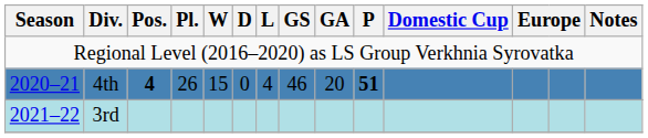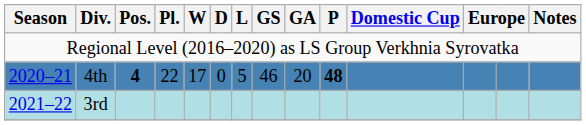 <table class="wikitable" style="font-size:100%">
 <tr bgcolor="#efefef">
 <th>Season</th>
 <th>Div.</th>
 <th>Pos.</th>
 <th>Pl.</th>
 <th>W</th>
 <th>D</th>
 <th>L</th>
 <th>GS</th>
 <th>GA</th>
 <th>P</th>
 <th><a href='#'>Domestic Cup</a></th>
 <th colspan=2>Europe</th>
 <th>Notes</th>
 </tr>
 <tr>
 <td align=center colspan=14>Regional Level (2016–2020) as LS Group Verkhnia Syrovatka</td>
 </tr>
 <tr bgcolor=SteelBlue>
 <td align=center><a href='#'>2020–21</a></td>
 <td align=center>4th<br></td>
 <td align=center><strong>4</strong></td>
-<td align=center>26</td>
-<td align=center>15</td>
+<td align=center>22</td>
+<td align=center>17</td>
 <td align=center>0</td>
-<td align=center>4</td>
+<td align=center>5</td>
 <td align=center>46</td>
 <td align=center>20</td>
-<td align=center><strong>51</strong></td>
+<td align=center><strong>48</strong></td>
 <td align=center></td>
 <td align=center></td>
 <td align=center></td>
 <td align=center></td>
 </tr>
 <tr>
 </tr>
 <tr bgcolor="LightCyan">
 </tr>
 <tr bgcolor=PowderBlue>
 <td align=center><a href='#'>2021–22</a></td>
 <td align=center>3rd<br></td>
 <td align=center></td>
 <td align=center></td>
 <td align=center></td>
 <td align=center></td>
 <td align=center></td>
 <td align=center></td>
 <td align=center></td>
 <td align=center></td>
 <td align=center></td>
 <td align=center></td>
 <td align=center></td>
 <td align=center></td>
 </tr>
 <tr>
 </tr>
 </table>
